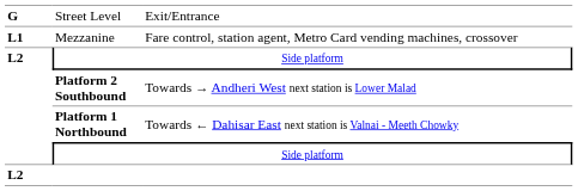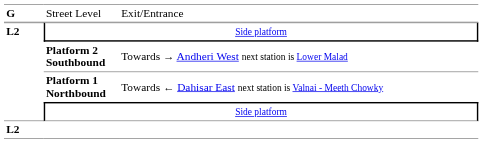 <table cellspacing="0" cellpadding="3" border="0">
 <tr>
 <td style="border-bottom:solid 1px gray;border-top:solid 1px gray;" width="50" valign="top"><strong>G</strong></td>
 <td style="border-top:solid 1px gray;border-bottom:solid 1px gray;" width="100" valign="top">Street Level</td>
 <td style="border-top:solid 1px gray;border-bottom:solid 1px gray;" width="500" valign="top">Exit/Entrance</td>
-</tr>
-<tr>
-<td valign="top"><strong>L1</strong></td>
-<td valign="top">Mezzanine</td>
-<td valign="top">Fare control, station agent, Metro Card vending machines, crossover</td>
 </tr>
 <tr>
 <td rowspan="4" style="border-top:solid 1px gray;border-bottom:solid 1px gray;" width="50" valign="top"><strong>L2</strong></td>
 <td colspan="2" style="border-top:solid 1px gray;border-right:solid 2px black;border-left:solid 2px black;border-bottom:solid 2px black;text-align:center;"><small><a href='#'>Side platform</a></small></td>
 </tr>
 <tr>
 <td style="border-bottom:solid 1px gray;" width="100"><span><strong>Platform 2</strong><br><strong>Southbound</strong></span></td>
 <td style="border-bottom:solid 1px gray;" width="500">Towards → <a href='#'>Andheri West</a> <small>next station is <a href='#'>Lower Malad</a></small></td>
 </tr>
 <tr>
 <td><span><strong>Platform 1</strong><br><strong>Northbound</strong></span></td>
 <td>Towards ← <a href='#'>Dahisar East</a> <small>next station is <a href='#'>Valnai - Meeth Chowky</a></small></td>
 </tr>
 <tr>
 <td colspan="2" style="border-top:solid 2px black;border-right:solid 2px black;border-left:solid 2px black;border-bottom:solid 1px gray;" align="center"><small><a href='#'>Side platform</a></small></td>
 </tr>
 <tr>
 <td rowspan="2" style="border-bottom:solid 1px gray;" width="50" valign="top"><strong>L2</strong></td>
 <td style="border-bottom:solid 1px gray;" width="100"></td>
 <td style="border-bottom:solid 1px gray;" width="500"></td>
 </tr>
 <tr>
 </tr>
 </table>
